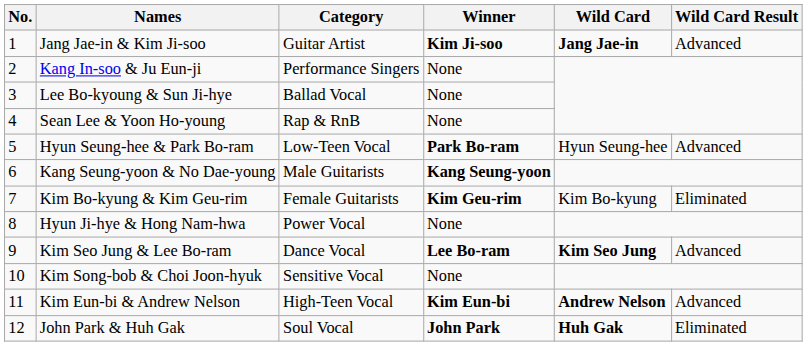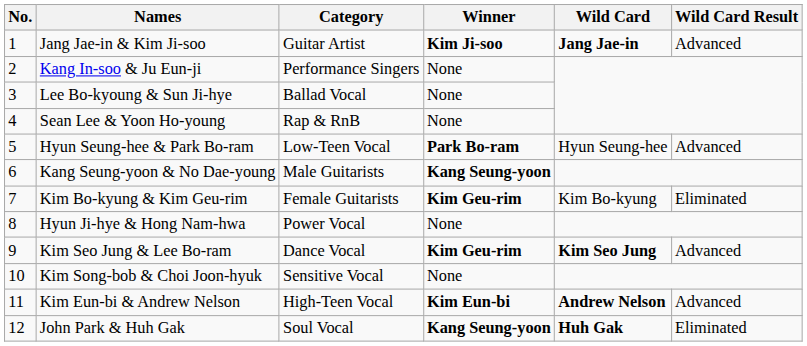 <table class="wikitable">
 <tr>
 <th>No.</th>
 <th>Names</th>
 <th>Category</th>
 <th>Winner</th>
 <th>Wild Card</th>
 <th>Wild Card Result</th>
 </tr>
 <tr>
 <td>1</td>
 <td>Jang Jae-in & Kim Ji-soo</td>
 <td>Guitar Artist</td>
 <td><strong>Kim Ji-soo</strong></td>
 <td><strong>Jang Jae-in</strong></td>
 <td>Advanced</td>
 </tr>
 <tr>
 <td>2</td>
 <td><a href='#'>Kang In-soo</a> & Ju Eun-ji</td>
 <td>Performance Singers</td>
 <td>None</td>
 </tr>
 <tr>
 <td>3</td>
 <td>Lee Bo-kyoung & Sun Ji-hye</td>
 <td>Ballad Vocal</td>
 <td>None</td>
 </tr>
 <tr>
 <td>4</td>
 <td>Sean Lee & Yoon Ho-young</td>
 <td>Rap & RnB</td>
 <td>None</td>
 </tr>
 <tr>
 <td>5</td>
 <td>Hyun Seung-hee & Park Bo-ram</td>
 <td>Low-Teen Vocal</td>
 <td><strong>Park Bo-ram</strong></td>
 <td>Hyun Seung-hee</td>
 <td>Advanced</td>
 </tr>
 <tr>
 <td>6</td>
 <td>Kang Seung-yoon & No Dae-young</td>
 <td>Male Guitarists</td>
 <td><strong>Kang Seung-yoon</strong></td>
 </tr>
 <tr>
 <td>7</td>
 <td>Kim Bo-kyung & Kim Geu-rim</td>
 <td>Female Guitarists</td>
 <td><strong>Kim Geu-rim</strong></td>
 <td>Kim Bo-kyung</td>
 <td>Eliminated</td>
 </tr>
 <tr>
 <td>8</td>
 <td>Hyun Ji-hye & Hong Nam-hwa</td>
 <td>Power Vocal</td>
 <td>None</td>
 </tr>
 <tr>
 <td>9</td>
 <td>Kim Seo Jung & Lee Bo-ram</td>
 <td>Dance Vocal</td>
-<td><strong>Lee Bo-ram</strong></td>
+<td><strong>Kim Geu-rim</strong></td>
 <td><strong>Kim Seo Jung</strong></td>
 <td>Advanced</td>
 </tr>
 <tr>
 <td>10</td>
 <td>Kim Song-bob & Choi Joon-hyuk</td>
 <td>Sensitive Vocal</td>
 <td>None</td>
 </tr>
 <tr>
 <td>11</td>
 <td>Kim Eun-bi & Andrew Nelson</td>
 <td>High-Teen Vocal</td>
 <td><strong>Kim Eun-bi</strong></td>
 <td><strong>Andrew Nelson</strong></td>
 <td>Advanced</td>
 </tr>
 <tr N>
 <td>12</td>
 <td>John Park & Huh Gak</td>
 <td>Soul Vocal</td>
-<td><strong>John Park</strong></td>
+<td><strong>Kang Seung-yoon</strong></td>
 <td><strong>Huh Gak</strong></td>
 <td>Eliminated</td>
 </tr>
 </table>
